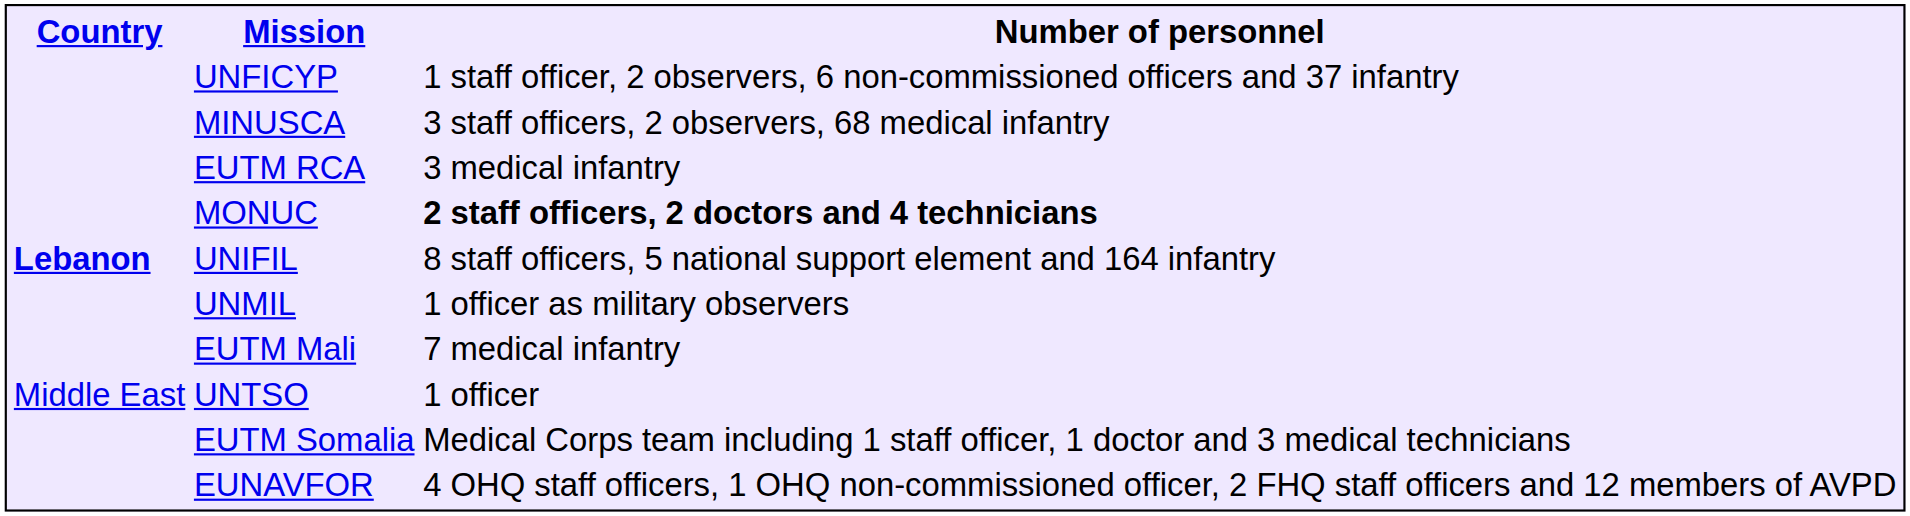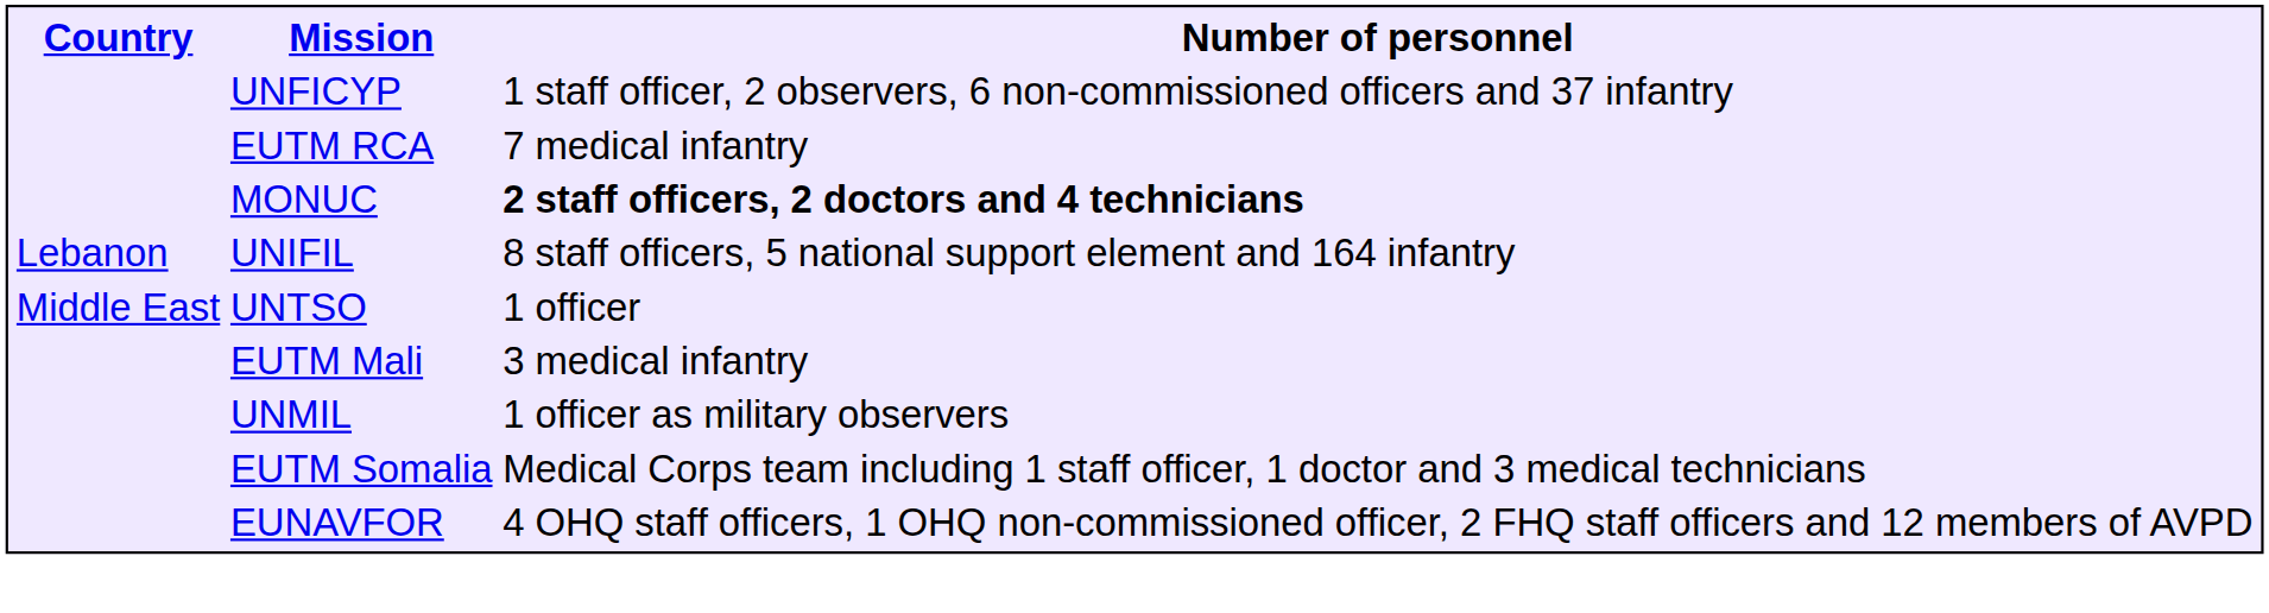 <table style="border:1px solid black; background-color:#efe8ff; font-size:95%;" align=center>
 <tr>
 <th><a href='#'>Country</a></th>
 <th><a href='#'>Mission</a></th>
 <th>Number of personnel</th>
 </tr>
 <tr>
 <td></td>
 <td><a href='#'>UNFICYP</a></td>
 <td>1 staff officer, 2 observers, 6 non-commissioned officers and 37 infantry</td>
 </tr>
 <tr>
 <td></td>
-<td><a href='#'>MINUSCA</a></td>
-<td>3 staff officers, 2 observers, 68 medical infantry</td>
-</tr>
-<tr>
-<td></td>
 <td><a href='#'>EUTM RCA</a></td>
-<td>3 medical infantry</td>
+<td>7 medical infantry</td>
 </tr>
 <tr>
 <td></td>
 <td><a href='#'>MONUC</a></td>
 <td><strong>2 staff officers, 2 doctors and 4 technicians</strong></td>
 </tr>
 <tr>
-<td><strong> <a href='#'>Lebanon</a></strong></td>
+<td> <a href='#'>Lebanon</a></td>
 <td><a href='#'>UNIFIL</a></td>
 <td>8 staff officers, 5 national support element and 164 infantry</td>
+</tr>
+<tr>
+<td><a href='#'>Middle East</a></td>
+<td><a href='#'>UNTSO</a></td>
+<td>1 officer</td>
+</tr>
+<tr>
+<td></td>
+<td><a href='#'>EUTM Mali</a></td>
+<td>3 medical infantry</td>
 </tr>
 <tr>
 <td></td>
 <td><a href='#'>UNMIL</a></td>
 <td>1 officer as military observers</td>
-</tr>
-<tr>
-<td></td>
-<td><a href='#'>EUTM Mali</a></td>
-<td>7 medical infantry</td>
-</tr>
-<tr>
-<td><a href='#'>Middle East</a></td>
-<td><a href='#'>UNTSO</a></td>
-<td>1 officer</td>
 </tr>
 <tr>
 <td></td>
 <td><a href='#'>EUTM Somalia</a></td>
 <td>Medical Corps team including 1 staff officer, 1 doctor and 3 medical technicians</td>
 </tr>
 <tr>
 <td></td>
 <td><a href='#'>EUNAVFOR</a></td>
 <td>4 OHQ staff officers, 1 OHQ non-commissioned officer, 2 FHQ staff officers and 12 members of AVPD</td>
 </tr>
 </table>
